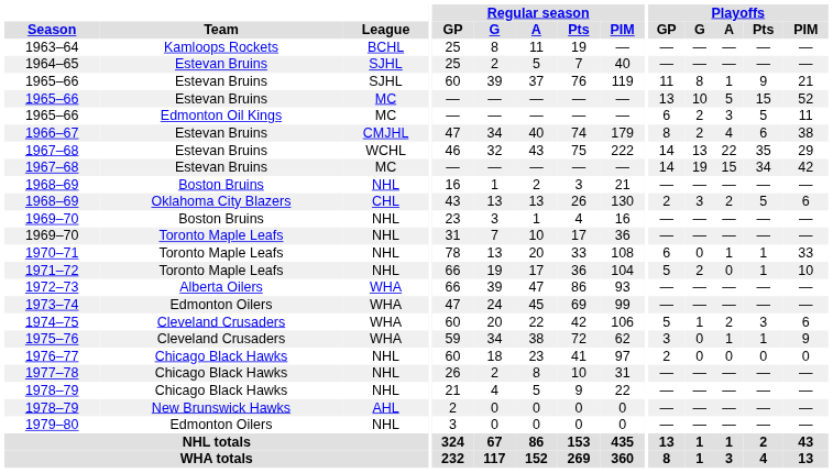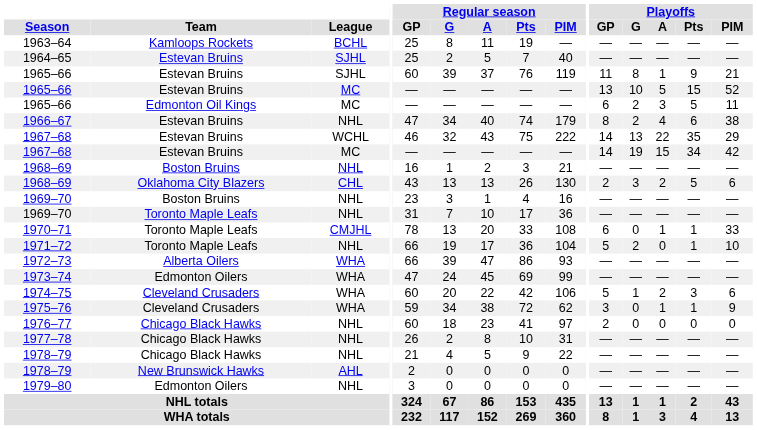 <table border="0" cellpadding="1" cellspacing="0" style="text-align:center; width:60em">
 <tr bgcolor="#e0e0e0">
 <th colspan="3"  bgcolor="#ffffff"></th>
 <th rowspan="99" bgcolor="#ffffff"></th>
 <th colspan="5"><a href='#'>Regular season</a></th>
 <th rowspan="99" bgcolor="#ffffff"></th>
 <th colspan="5"><a href='#'>Playoffs</a></th>
 </tr>
 <tr bgcolor="#e0e0e0">
 <th><a href='#'>Season</a></th>
 <th>Team</th>
 <th>League</th>
 <th>GP</th>
 <th><a href='#'>G</a></th>
 <th><a href='#'>A</a></th>
 <th><a href='#'>Pts</a></th>
 <th><a href='#'>PIM</a></th>
 <th>GP</th>
 <th>G</th>
 <th>A</th>
 <th>Pts</th>
 <th>PIM</th>
 </tr>
 <tr>
 <td>1963–64</td>
 <td><a href='#'>Kamloops Rockets</a></td>
 <td><a href='#'>BCHL</a></td>
 <td>25</td>
 <td>8</td>
 <td>11</td>
 <td>19</td>
 <td>—</td>
 <td>—</td>
 <td>—</td>
 <td>—</td>
 <td>—</td>
 <td>—</td>
 </tr>
 <tr bgcolor="#f0f0f0">
 <td>1964–65</td>
 <td><a href='#'>Estevan Bruins</a></td>
 <td><a href='#'>SJHL</a></td>
 <td>25</td>
 <td>2</td>
 <td>5</td>
 <td>7</td>
 <td>40</td>
 <td>—</td>
 <td>—</td>
 <td>—</td>
 <td>—</td>
 <td>—</td>
 </tr>
 <tr>
 <td>1965–66</td>
 <td>Estevan Bruins</td>
 <td>SJHL</td>
 <td>60</td>
 <td>39</td>
 <td>37</td>
 <td>76</td>
 <td>119</td>
 <td>11</td>
 <td>8</td>
 <td>1</td>
 <td>9</td>
 <td>21</td>
 </tr>
 <tr bgcolor="#f0f0f0">
 <td><a href='#'>1965–66</a></td>
 <td>Estevan Bruins</td>
 <td><a href='#'>MC</a></td>
 <td>—</td>
 <td>—</td>
 <td>—</td>
 <td>—</td>
 <td>—</td>
 <td>13</td>
 <td>10</td>
 <td>5</td>
 <td>15</td>
 <td>52</td>
 </tr>
 <tr>
 <td>1965–66</td>
 <td><a href='#'>Edmonton Oil Kings</a></td>
 <td>MC</td>
 <td>—</td>
 <td>—</td>
 <td>—</td>
 <td>—</td>
 <td>—</td>
 <td>6</td>
 <td>2</td>
 <td>3</td>
 <td>5</td>
 <td>11</td>
 </tr>
 <tr bgcolor="#f0f0f0">
 <td><a href='#'>1966–67</a></td>
 <td>Estevan Bruins</td>
-<td><a href='#'>CMJHL</a></td>
+<td>NHL</td>
 <td>47</td>
 <td>34</td>
 <td>40</td>
 <td>74</td>
 <td>179</td>
 <td>8</td>
 <td>2</td>
 <td>4</td>
 <td>6</td>
 <td>38</td>
 </tr>
 <tr>
 <td><a href='#'>1967–68</a></td>
 <td>Estevan Bruins</td>
 <td>WCHL</td>
 <td>46</td>
 <td>32</td>
 <td>43</td>
 <td>75</td>
 <td>222</td>
 <td>14</td>
 <td>13</td>
 <td>22</td>
 <td>35</td>
 <td>29</td>
 </tr>
 <tr bgcolor="#f0f0f0">
 <td><a href='#'>1967–68</a></td>
 <td>Estevan Bruins</td>
 <td>MC</td>
 <td>—</td>
 <td>—</td>
 <td>—</td>
 <td>—</td>
 <td>—</td>
 <td>14</td>
 <td>19</td>
 <td>15</td>
 <td>34</td>
 <td>42</td>
 </tr>
 <tr>
 <td><a href='#'>1968–69</a></td>
 <td><a href='#'>Boston Bruins</a></td>
 <td><a href='#'>NHL</a></td>
 <td>16</td>
 <td>1</td>
 <td>2</td>
 <td>3</td>
 <td>21</td>
 <td>—</td>
 <td>—</td>
 <td>—</td>
 <td>—</td>
 <td>—</td>
 </tr>
 <tr bgcolor="#f0f0f0">
 <td><a href='#'>1968–69</a></td>
 <td><a href='#'>Oklahoma City Blazers</a></td>
 <td><a href='#'>CHL</a></td>
 <td>43</td>
 <td>13</td>
 <td>13</td>
 <td>26</td>
 <td>130</td>
 <td>2</td>
 <td>3</td>
 <td>2</td>
 <td>5</td>
 <td>6</td>
 </tr>
 <tr>
 <td><a href='#'>1969–70</a></td>
 <td>Boston Bruins</td>
 <td>NHL</td>
 <td>23</td>
 <td>3</td>
 <td>1</td>
 <td>4</td>
 <td>16</td>
 <td>—</td>
 <td>—</td>
 <td>—</td>
 <td>—</td>
 <td>—</td>
 </tr>
 <tr bgcolor="#f0f0f0">
 <td>1969–70</td>
 <td><a href='#'>Toronto Maple Leafs</a></td>
 <td>NHL</td>
 <td>31</td>
 <td>7</td>
 <td>10</td>
 <td>17</td>
 <td>36</td>
 <td>—</td>
 <td>—</td>
 <td>—</td>
 <td>—</td>
 <td>—</td>
 </tr>
 <tr>
 <td><a href='#'>1970–71</a></td>
 <td>Toronto Maple Leafs</td>
-<td>NHL</td>
+<td><a href='#'>CMJHL</a></td>
 <td>78</td>
 <td>13</td>
 <td>20</td>
 <td>33</td>
 <td>108</td>
 <td>6</td>
 <td>0</td>
 <td>1</td>
 <td>1</td>
 <td>33</td>
 </tr>
 <tr bgcolor="#f0f0f0">
 <td><a href='#'>1971–72</a></td>
 <td>Toronto Maple Leafs</td>
 <td>NHL</td>
 <td>66</td>
 <td>19</td>
 <td>17</td>
 <td>36</td>
 <td>104</td>
 <td>5</td>
 <td>2</td>
 <td>0</td>
 <td>1</td>
 <td>10</td>
 </tr>
 <tr>
 <td><a href='#'>1972–73</a></td>
 <td><a href='#'>Alberta Oilers</a></td>
 <td><a href='#'>WHA</a></td>
 <td>66</td>
 <td>39</td>
 <td>47</td>
 <td>86</td>
 <td>93</td>
 <td>—</td>
 <td>—</td>
 <td>—</td>
 <td>—</td>
 <td>—</td>
 </tr>
 <tr bgcolor="#f0f0f0">
 <td><a href='#'>1973–74</a></td>
 <td>Edmonton Oilers</td>
 <td>WHA</td>
 <td>47</td>
 <td>24</td>
 <td>45</td>
 <td>69</td>
 <td>99</td>
 <td>—</td>
 <td>—</td>
 <td>—</td>
 <td>—</td>
 <td>—</td>
 </tr>
 <tr>
 <td><a href='#'>1974–75</a></td>
 <td><a href='#'>Cleveland Crusaders</a></td>
 <td>WHA</td>
 <td>60</td>
 <td>20</td>
 <td>22</td>
 <td>42</td>
 <td>106</td>
 <td>5</td>
 <td>1</td>
 <td>2</td>
 <td>3</td>
 <td>6</td>
 </tr>
 <tr bgcolor="#f0f0f0">
 <td><a href='#'>1975–76</a></td>
 <td>Cleveland Crusaders</td>
 <td>WHA</td>
 <td>59</td>
 <td>34</td>
 <td>38</td>
 <td>72</td>
 <td>62</td>
 <td>3</td>
 <td>0</td>
 <td>1</td>
 <td>1</td>
 <td>9</td>
 </tr>
 <tr>
 <td><a href='#'>1976–77</a></td>
 <td><a href='#'>Chicago Black Hawks</a></td>
 <td>NHL</td>
 <td>60</td>
 <td>18</td>
 <td>23</td>
 <td>41</td>
 <td>97</td>
 <td>2</td>
 <td>0</td>
 <td>0</td>
 <td>0</td>
 <td>0</td>
 </tr>
 <tr bgcolor="#f0f0f0">
 <td><a href='#'>1977–78</a></td>
 <td>Chicago Black Hawks</td>
 <td>NHL</td>
 <td>26</td>
 <td>2</td>
 <td>8</td>
 <td>10</td>
 <td>31</td>
 <td>—</td>
 <td>—</td>
 <td>—</td>
 <td>—</td>
 <td>—</td>
 </tr>
 <tr>
 <td><a href='#'>1978–79</a></td>
 <td>Chicago Black Hawks</td>
 <td>NHL</td>
 <td>21</td>
 <td>4</td>
 <td>5</td>
 <td>9</td>
 <td>22</td>
 <td>—</td>
 <td>—</td>
 <td>—</td>
 <td>—</td>
 <td>—</td>
 </tr>
 <tr bgcolor="#f0f0f0">
 <td><a href='#'>1978–79</a></td>
 <td><a href='#'>New Brunswick Hawks</a></td>
 <td><a href='#'>AHL</a></td>
 <td>2</td>
 <td>0</td>
 <td>0</td>
 <td>0</td>
 <td>0</td>
 <td>—</td>
 <td>—</td>
 <td>—</td>
 <td>—</td>
 <td>—</td>
 </tr>
 <tr>
 <td><a href='#'>1979–80</a></td>
 <td>Edmonton Oilers</td>
 <td>NHL</td>
 <td>3</td>
 <td>0</td>
 <td>0</td>
 <td>0</td>
 <td>0</td>
 <td>—</td>
 <td>—</td>
 <td>—</td>
 <td>—</td>
 <td>—</td>
 </tr>
 <tr bgcolor="#e0e0e0">
 <th colspan="3">NHL totals</th>
 <th>324</th>
 <th>67</th>
 <th>86</th>
 <th>153</th>
 <th>435</th>
 <th>13</th>
 <th>1</th>
 <th>1</th>
 <th>2</th>
 <th>43</th>
 </tr>
 <tr bgcolor="#e0e0e0">
 <th colspan="3">WHA totals</th>
 <th>232</th>
 <th>117</th>
 <th>152</th>
 <th>269</th>
 <th>360</th>
 <th>8</th>
 <th>1</th>
 <th>3</th>
 <th>4</th>
 <th>13</th>
 </tr>
 </table>
